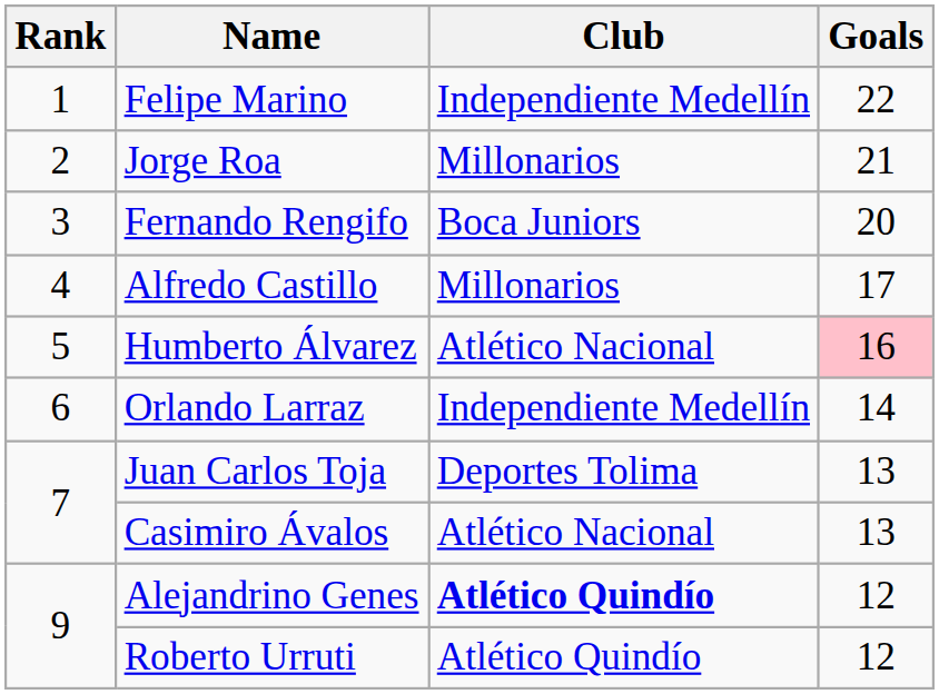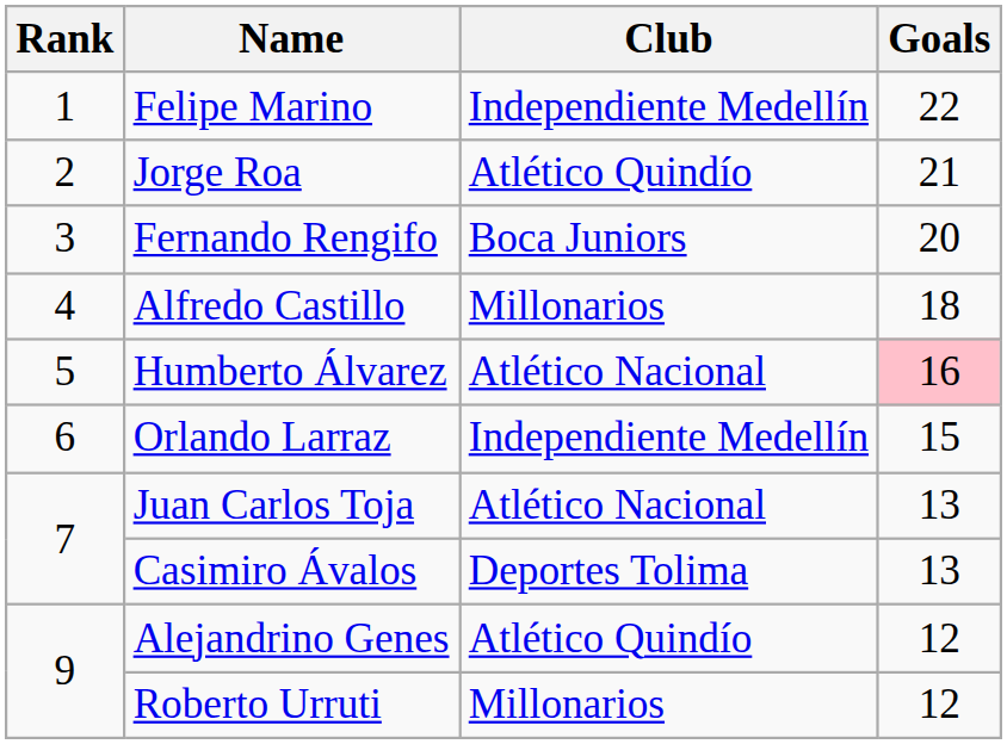 <table class="wikitable" border="1">
 <tr>
 <th>Rank</th>
 <th>Name</th>
 <th>Club</th>
 <th>Goals</th>
 </tr>
 <tr>
 <td align=center>1</td>
 <td> <a href='#'>Felipe Marino</a></td>
 <td><a href='#'>Independiente Medellín</a></td>
 <td align=center>22</td>
 </tr>
 <tr>
 <td align=center>2</td>
 <td> <a href='#'>Jorge Roa</a></td>
-<td><a href='#'>Millonarios</a></td>
+<td><a href='#'>Atlético Quindío</a></td>
 <td align=center>21</td>
 </tr>
 <tr>
 <td align=center>3</td>
 <td> <a href='#'>Fernando Rengifo</a></td>
 <td><a href='#'>Boca Juniors</a></td>
 <td align=center>20</td>
 </tr>
 <tr>
 <td align=center>4</td>
 <td> <a href='#'>Alfredo Castillo</a></td>
 <td><a href='#'>Millonarios</a></td>
-<td align=center>17</td>
+<td align=center>18</td>
 </tr>
 <tr>
 <td align=center>5</td>
 <td> <a href='#'>Humberto Álvarez</a></td>
 <td><a href='#'>Atlético Nacional</a></td>
 <td align=center style="background: pink;">16</td>
 </tr>
 <tr>
 <td align=center>6</td>
 <td> <a href='#'>Orlando Larraz</a></td>
 <td><a href='#'>Independiente Medellín</a></td>
-<td align=center>14</td>
+<td align=center>15</td>
 </tr>
 <tr>
 <td rowspan=2 align=center>7</td>
 <td> <a href='#'>Juan Carlos Toja</a></td>
-<td><a href='#'>Deportes Tolima</a></td>
+<td><a href='#'>Atlético Nacional</a></td>
 <td align=center>13</td>
 </tr>
 <tr>
 <td> <a href='#'>Casimiro Ávalos</a></td>
-<td><a href='#'>Atlético Nacional</a></td>
+<td><a href='#'>Deportes Tolima</a></td>
 <td align=center>13</td>
 </tr>
 <tr>
 <td rowspan=2 align=center>9</td>
 <td> <a href='#'>Alejandrino Genes</a></td>
-<td><strong><a href='#'>Atlético Quindío</a></strong></td>
+<td><a href='#'>Atlético Quindío</a></td>
 <td align=center>12</td>
 </tr>
 <tr>
 <td> <a href='#'>Roberto Urruti</a></td>
-<td><a href='#'>Atlético Quindío</a></td>
+<td><a href='#'>Millonarios</a></td>
 <td align=center>12</td>
 </tr>
 </table>
